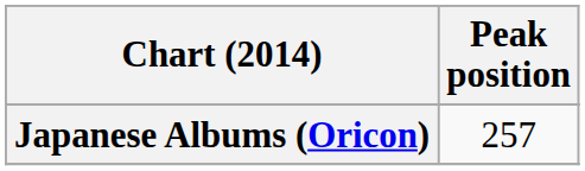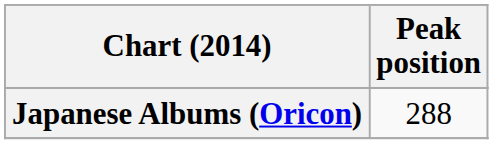 <table class="wikitable sortable plainrowheaders" style="text-align:center">
 <tr>
 <th scope="col">Chart (2014)</th>
 <th scope="col">Peak<br> position</th>
 </tr>
 <tr>
 </tr>
 <tr>
 </tr>
 <tr>
 <th scope="row">Japanese Albums (<a href='#'>Oricon</a>)</th>
-<td>257</td>
+<td>288</td>
 </tr>
 <tr>
 </tr>
 <tr>
 </tr>
 </table>
